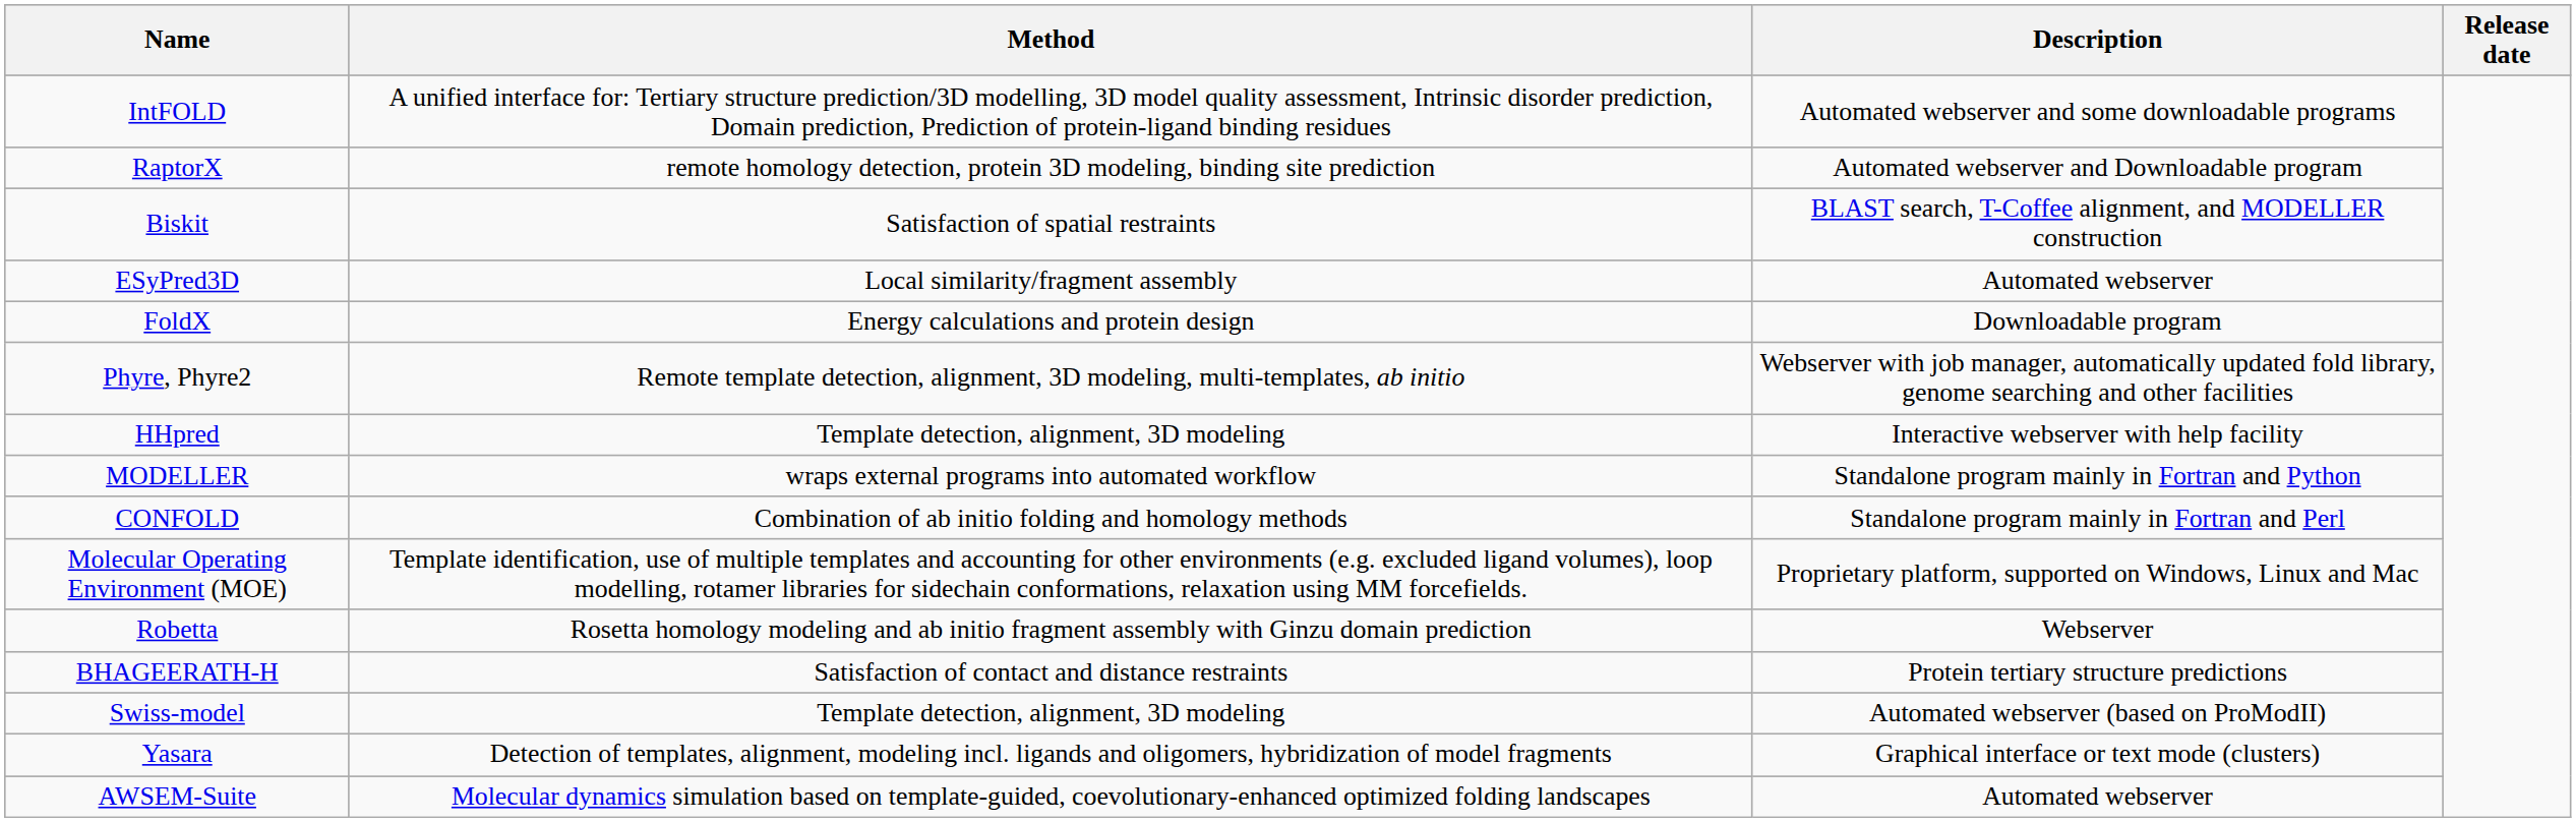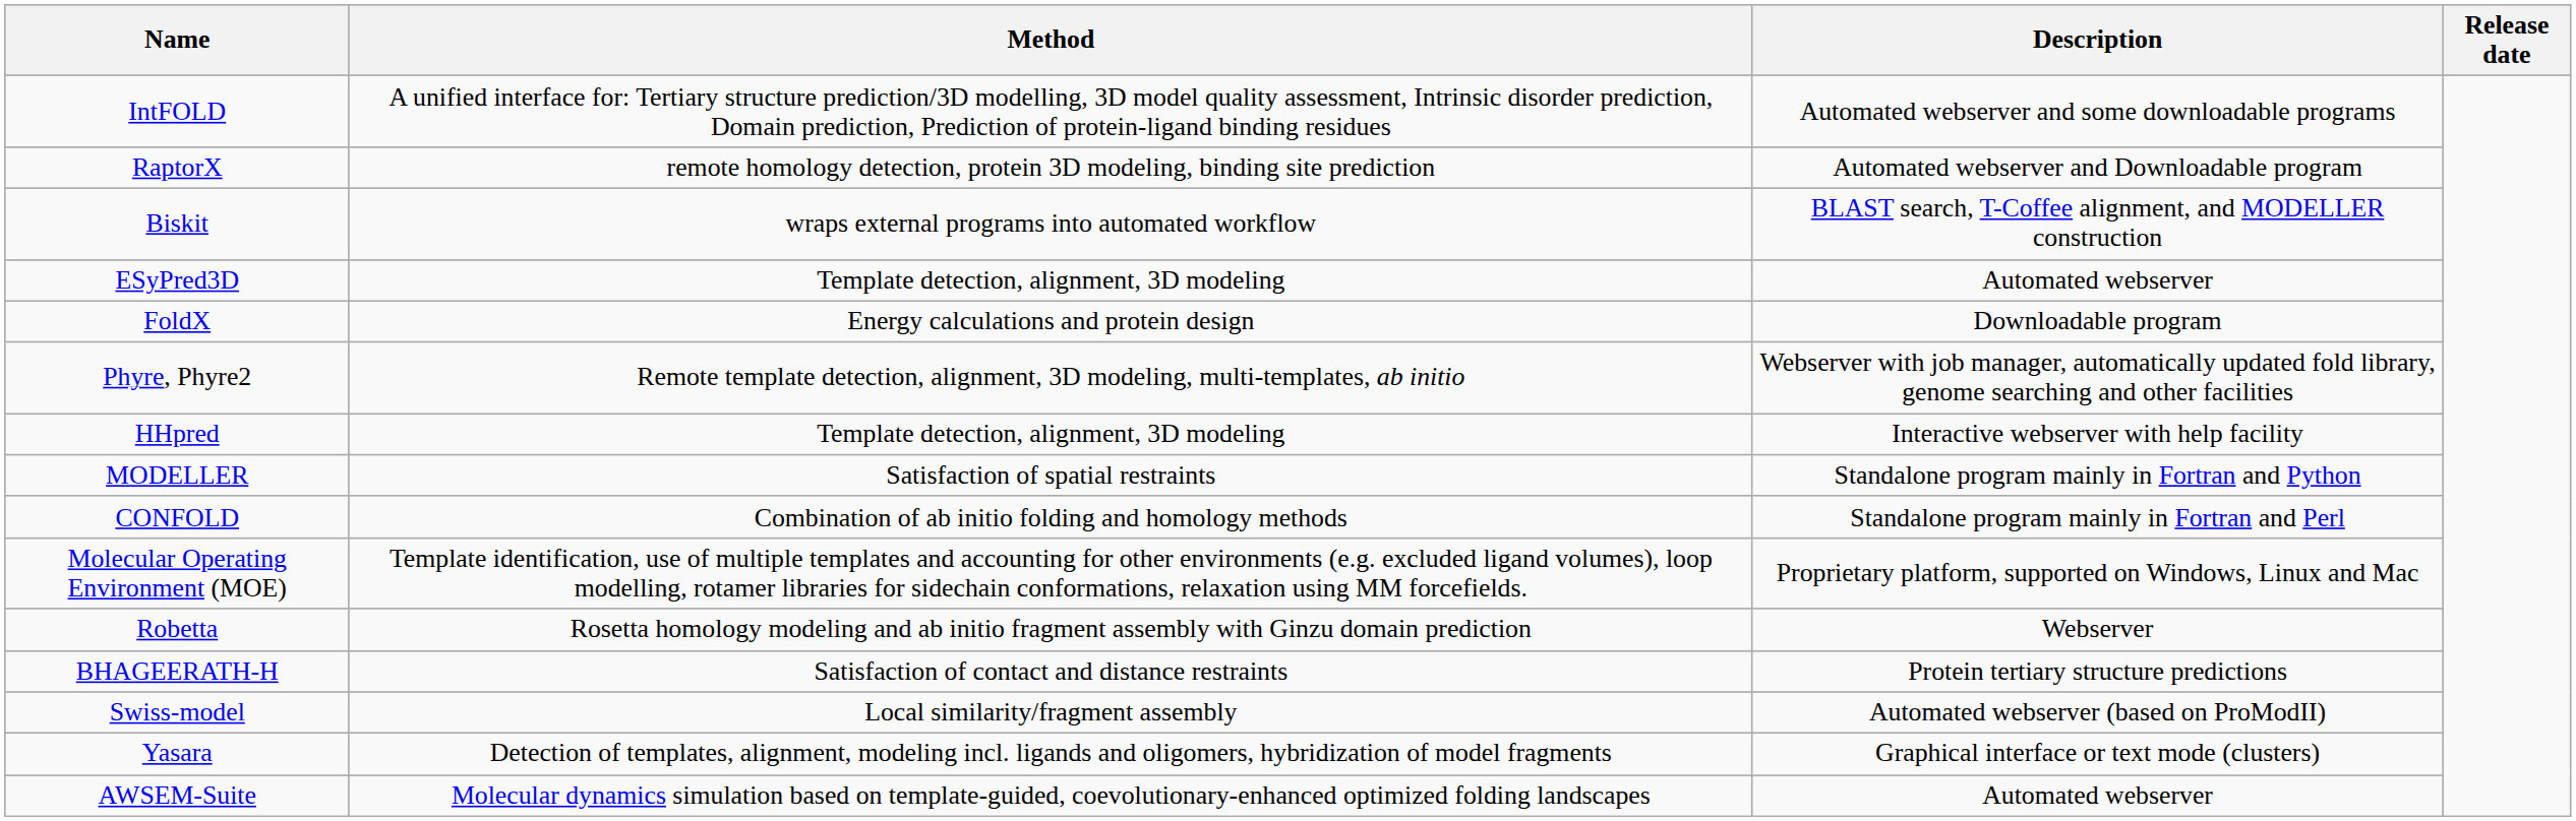 <table class="sortable wikitable" style="text-align: center">
 <tr>
 <th>Name</th>
 <th>Method</th>
 <th>Description</th>
 <th>Release date</th>
 </tr>
 <tr>
 <td><a href='#'>IntFOLD</a></td>
 <td>A unified interface for: Tertiary structure prediction/3D modelling, 3D model quality assessment, Intrinsic disorder prediction, Domain prediction, Prediction of protein-ligand binding residues</td>
 <td>Automated webserver and some downloadable programs</td>
 </tr>
 <tr>
 <td><a href='#'>RaptorX</a></td>
 <td>remote homology detection, protein 3D modeling, binding site prediction</td>
 <td>Automated webserver and Downloadable program</td>
 </tr>
 <tr>
 <td><a href='#'>Biskit</a></td>
-<td>Satisfaction of spatial restraints</td>
+<td>wraps external programs into automated workflow</td>
 <td><a href='#'>BLAST</a> search, <a href='#'>T-Coffee</a> alignment, and <a href='#'>MODELLER</a> construction</td>
 </tr>
 <tr>
 <td><a href='#'>ESyPred3D</a></td>
-<td>Local similarity/fragment assembly</td>
+<td>Template detection, alignment, 3D modeling</td>
 <td>Automated webserver</td>
 </tr>
 <tr>
 <td><a href='#'>FoldX</a></td>
 <td>Energy calculations and protein design</td>
 <td>Downloadable program</td>
 </tr>
 <tr>
 <td><a href='#'>Phyre</a>, Phyre2</td>
 <td>Remote template detection, alignment, 3D modeling, multi-templates, <em>ab initio</em></td>
 <td>Webserver with job manager, automatically updated fold library, genome searching and other facilities</td>
 </tr>
 <tr>
 <td><a href='#'>HHpred</a></td>
 <td>Template detection, alignment, 3D modeling</td>
 <td>Interactive webserver with help facility</td>
 </tr>
 <tr>
 <td><a href='#'>MODELLER</a></td>
-<td>wraps external programs into automated workflow</td>
+<td>Satisfaction of spatial restraints</td>
 <td>Standalone program mainly in <a href='#'>Fortran</a> and <a href='#'>Python</a></td>
 </tr>
 <tr>
 <td><a href='#'>CONFOLD</a></td>
 <td>Combination of ab initio folding and homology methods</td>
 <td>Standalone program mainly in <a href='#'>Fortran</a> and <a href='#'>Perl</a></td>
 </tr>
 <tr>
 <td><a href='#'>Molecular Operating Environment</a> (MOE)</td>
 <td>Template identification, use of multiple templates and accounting for other environments (e.g. excluded ligand volumes), loop modelling, rotamer libraries for sidechain conformations, relaxation using MM forcefields.</td>
 <td>Proprietary platform, supported on Windows, Linux and Mac</td>
 </tr>
 <tr>
 <td><a href='#'>Robetta</a></td>
 <td>Rosetta homology modeling and ab initio fragment assembly with Ginzu domain prediction</td>
 <td>Webserver</td>
 </tr>
 <tr>
 <td><a href='#'>BHAGEERATH-H</a></td>
 <td>Satisfaction of contact and distance restraints</td>
 <td>Protein tertiary structure predictions</td>
 </tr>
 <tr>
 <td><a href='#'>Swiss-model</a></td>
-<td>Template detection, alignment, 3D modeling</td>
+<td>Local similarity/fragment assembly</td>
 <td>Automated webserver (based on ProModII)</td>
 </tr>
 <tr>
 <td><a href='#'>Yasara</a></td>
 <td>Detection of templates, alignment, modeling incl. ligands and oligomers, hybridization of model fragments</td>
 <td>Graphical interface or text mode (clusters)</td>
 </tr>
 <tr>
 <td><a href='#'>AWSEM-Suite</a></td>
 <td><a href='#'>Molecular dynamics</a> simulation based on template-guided, coevolutionary-enhanced optimized folding landscapes</td>
 <td>Automated webserver</td>
 </tr>
 </table>
